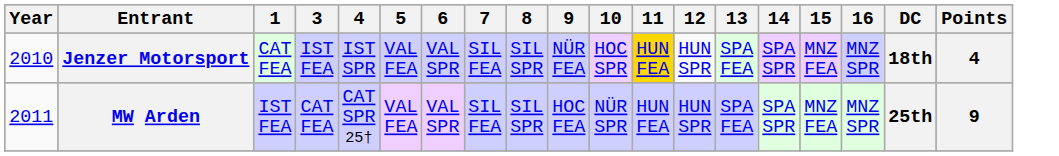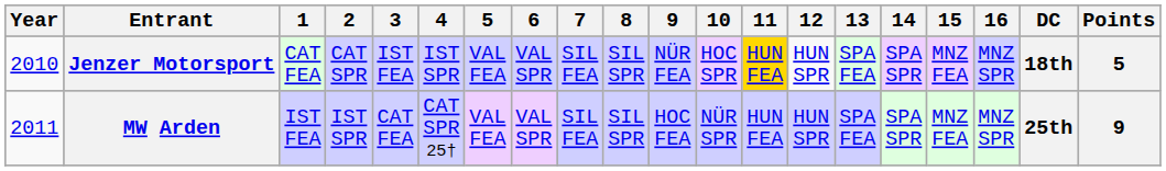 <table class="wikitable" style="text-align:center; font-size:85%">
 <tr>
 <th>Year</th>
 <th>Entrant</th>
 <th>1</th>
+<th>2</th>
 <th>3</th>
 <th>4</th>
 <th>5</th>
 <th>6</th>
 <th>7</th>
 <th>8</th>
 <th>9</th>
 <th>10</th>
 <th>11</th>
 <th>12</th>
 <th>13</th>
 <th>14</th>
 <th>15</th>
 <th>16</th>
 <th>DC</th>
 <th>Points</th>
 </tr>
 <tr>
 <td><a href='#'>2010</a></td>
 <th nowrap><a href='#'>Jenzer Motorsport</a></th>
 <td style="background:#DFFFDF;"><a href='#'>CAT<br>FEA</a><br></td>
+<td style="background:#CFCFFF;"><a href='#'>CAT<br>SPR</a><br></td>
 <td style="background:#cfcfff;"><a href='#'>IST<br>FEA</a><br></td>
 <td style="background:#cfcfff;"><a href='#'>IST<br>SPR</a><br></td>
 <td style="background:#cfcfff;"><a href='#'>VAL<br>FEA</a><br></td>
 <td style="background:#cfcfff;"><a href='#'>VAL<br>SPR</a><br></td>
 <td style="background:#cfcfff;"><a href='#'>SIL<br>FEA</a><br></td>
 <td style="background:#cfcfff;"><a href='#'>SIL<br>SPR</a><br></td>
 <td style="background:#cfcfff;"><a href='#'>NÜR<br>FEA</a><br></td>
 <td style="background:#efcfff;"><a href='#'>HOC<br>SPR</a><br></td>
 <td style="background: gold;"><a href='#'>HUN<br>FEA</a></td>
 <td><a href='#'>HUN<br>SPR</a></td>
 <td style="background:#dfffdf;"><a href='#'>SPA<br>FEA</a><br></td>
 <td style="background:#efcfff;"><a href='#'>SPA<br>SPR</a><br></td>
 <td style="background:#efcfff;"><a href='#'>MNZ<br>FEA</a><br></td>
 <td style="background:#cfcfff;"><a href='#'>MNZ<br>SPR</a><br></td>
 <th>18th</th>
-<th>4</th>
+<th>5</th>
 </tr>
 <tr>
 <td><a href='#'>2011</a></td>
 <th nowrap><a href='#'>MW</a> <a href='#'>Arden</a></th>
 <td style="background:#CFCFFF;"><a href='#'>IST<br>FEA</a><br></td>
+<td style="background:#cfcfff;"><a href='#'>IST<br>SPR</a><br></td>
 <td style="background:#cfcfff;"><a href='#'>CAT<br>FEA</a><br></td>
 <td style="background:#cfcfff;"><a href='#'>CAT<br>SPR</a><br><small>25†</small></td>
 <td style="background:#efcfff;"><a href='#'>VAL<br>FEA</a><br></td>
 <td style="background:#efcfff;"><a href='#'>VAL<br>SPR</a><br></td>
 <td style="background:#cfcfff;"><a href='#'>SIL<br>FEA</a><br></td>
 <td style="background:#cfcfff;"><a href='#'>SIL<br>SPR</a><br></td>
 <td style="background:#cfcfff;"><a href='#'>HOC<br>FEA</a><br></td>
 <td style="background:#cfcfff;"><a href='#'>NÜR<br>SPR</a><br></td>
 <td style="background:#cfcfff;"><a href='#'>HUN<br>FEA</a><br></td>
 <td style="background:#cfcfff;"><a href='#'>HUN<br>SPR</a><br></td>
 <td style="background:#cfcfff;"><a href='#'>SPA<br>FEA</a><br></td>
 <td style="background:#dfffdf;"><a href='#'>SPA<br>SPR</a><br></td>
 <td style="background:#dfffdf;"><a href='#'>MNZ<br>FEA</a><br></td>
 <td style="background:#dfffdf;"><a href='#'>MNZ<br>SPR</a><br></td>
 <th>25th</th>
 <th>9</th>
 </tr>
 </table>
